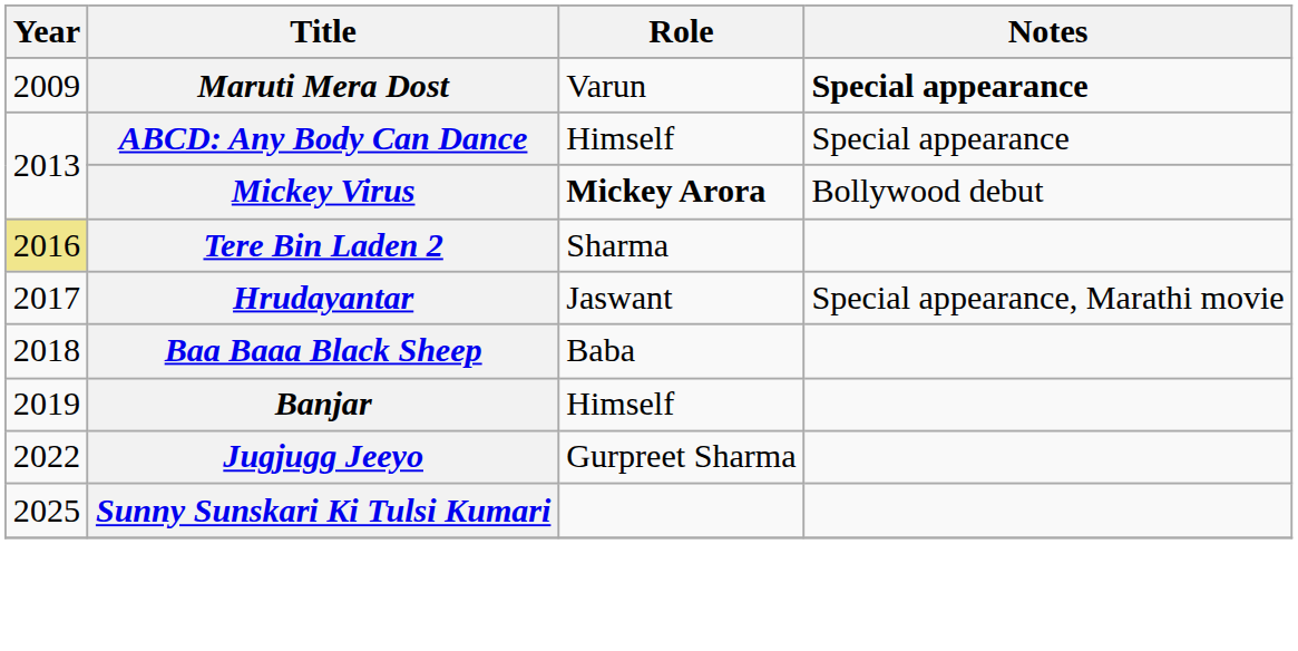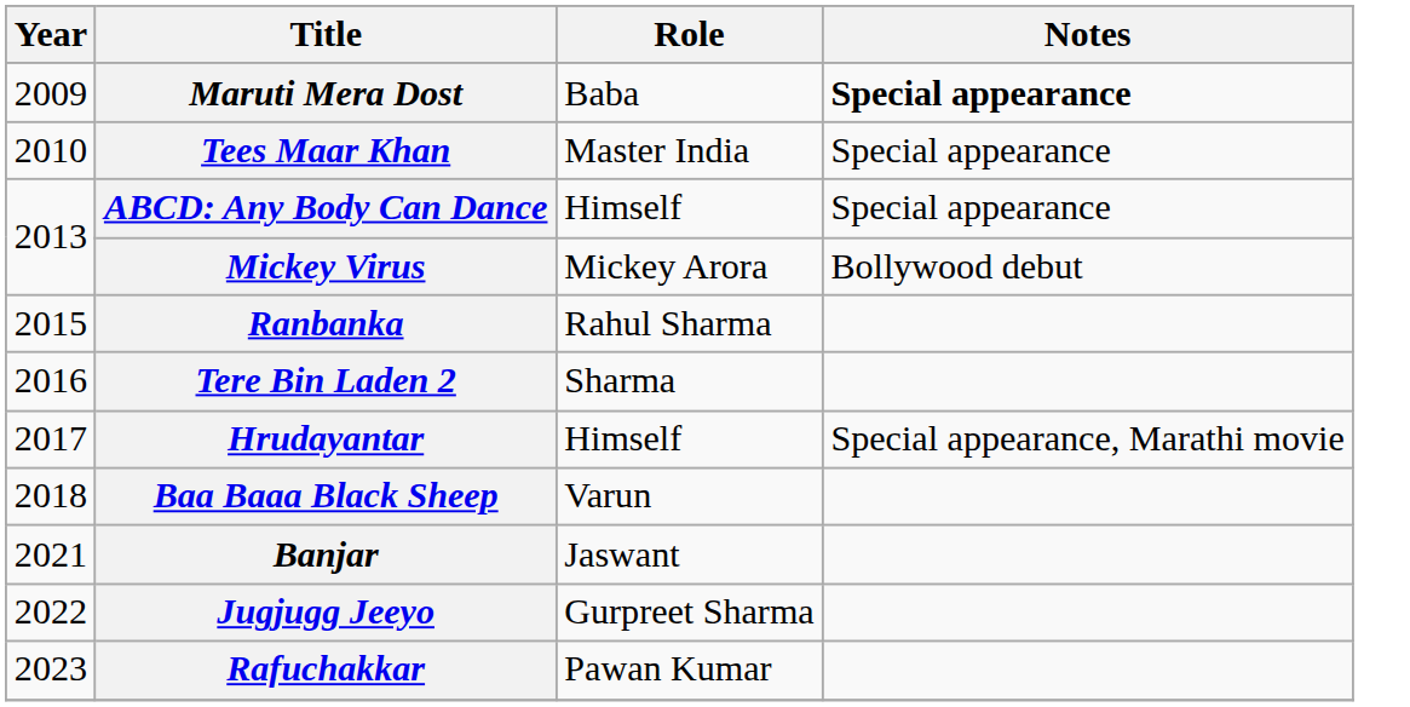 <table class="wikitable sortable plainrowheaders">
 <tr>
 <th scope="col">Year</th>
 <th scope="col">Title</th>
 <th scope="col">Role</th>
 <th class="unsortable" scope="col">Notes</th>
 </tr>
 <tr>
 <td>2009</td>
 <th scope="row"><em>Maruti Mera Dost</em></th>
-<td>Varun</td>
+<td>Baba</td>
 <td><strong>Special appearance</strong></td>
+</tr>
+<tr>
+<td>2010</td>
+<th scope="row"><em><a href='#'>Tees Maar Khan</a></em></th>
+<td>Master India</td>
+<td>Special appearance</td>
 </tr>
 <tr>
 <td rowspan="2">2013</td>
 <th scope="row"><em><a href='#'>ABCD: Any Body Can Dance</a></em></th>
 <td>Himself</td>
 <td>Special appearance</td>
 </tr>
 <tr>
 <th scope="row"><em><a href='#'>Mickey Virus</a></em></th>
-<td><strong>Mickey Arora</strong></td>
+<td>Mickey Arora</td>
 <td>Bollywood debut</td>
 </tr>
 <tr>
-<td style="background: khaki;">2016</td>
+<td>2015</td>
+<th scope="row"><em><a href='#'>Ranbanka</a></em></th>
+<td>Rahul Sharma</td>
+<td></td>
+</tr>
+<tr>
+<td>2016</td>
 <th scope="row"><em><a href='#'>Tere Bin Laden 2</a></em></th>
 <td>Sharma</td>
 <td></td>
 </tr>
 <tr>
 <td>2017</td>
 <th scope="row"><em><a href='#'>Hrudayantar</a></em></th>
-<td>Jaswant</td>
+<td>Himself</td>
 <td>Special appearance, Marathi movie</td>
 </tr>
 <tr>
 <td>2018</td>
 <th scope="row"><em><a href='#'>Baa Baaa Black Sheep</a></em></th>
-<td>Baba</td>
+<td>Varun</td>
 <td></td>
 </tr>
 <tr>
-<td>2019</td>
+<td>2021</td>
 <th scope="row"><em>Banjar</em></th>
-<td>Himself</td>
+<td>Jaswant</td>
 <td></td>
 </tr>
 <tr>
 <td>2022</td>
 <th scope="row"><em><a href='#'>Jugjugg Jeeyo</a></em></th>
 <td>Gurpreet Sharma</td>
 <td></td>
 </tr>
 <tr>
-<td>2025</td>
-<th scope="row"><em><a href='#'>Sunny Sunskari Ki Tulsi Kumari</a></em></th>
-<td></td>
+<td>2023</td>
+<th scope="row"><em><a href='#'>Rafuchakkar</a></em></th>
+<td>Pawan Kumar</td>
 <td></td>
 </tr>
 <tr>
 </tr>
 </table>
